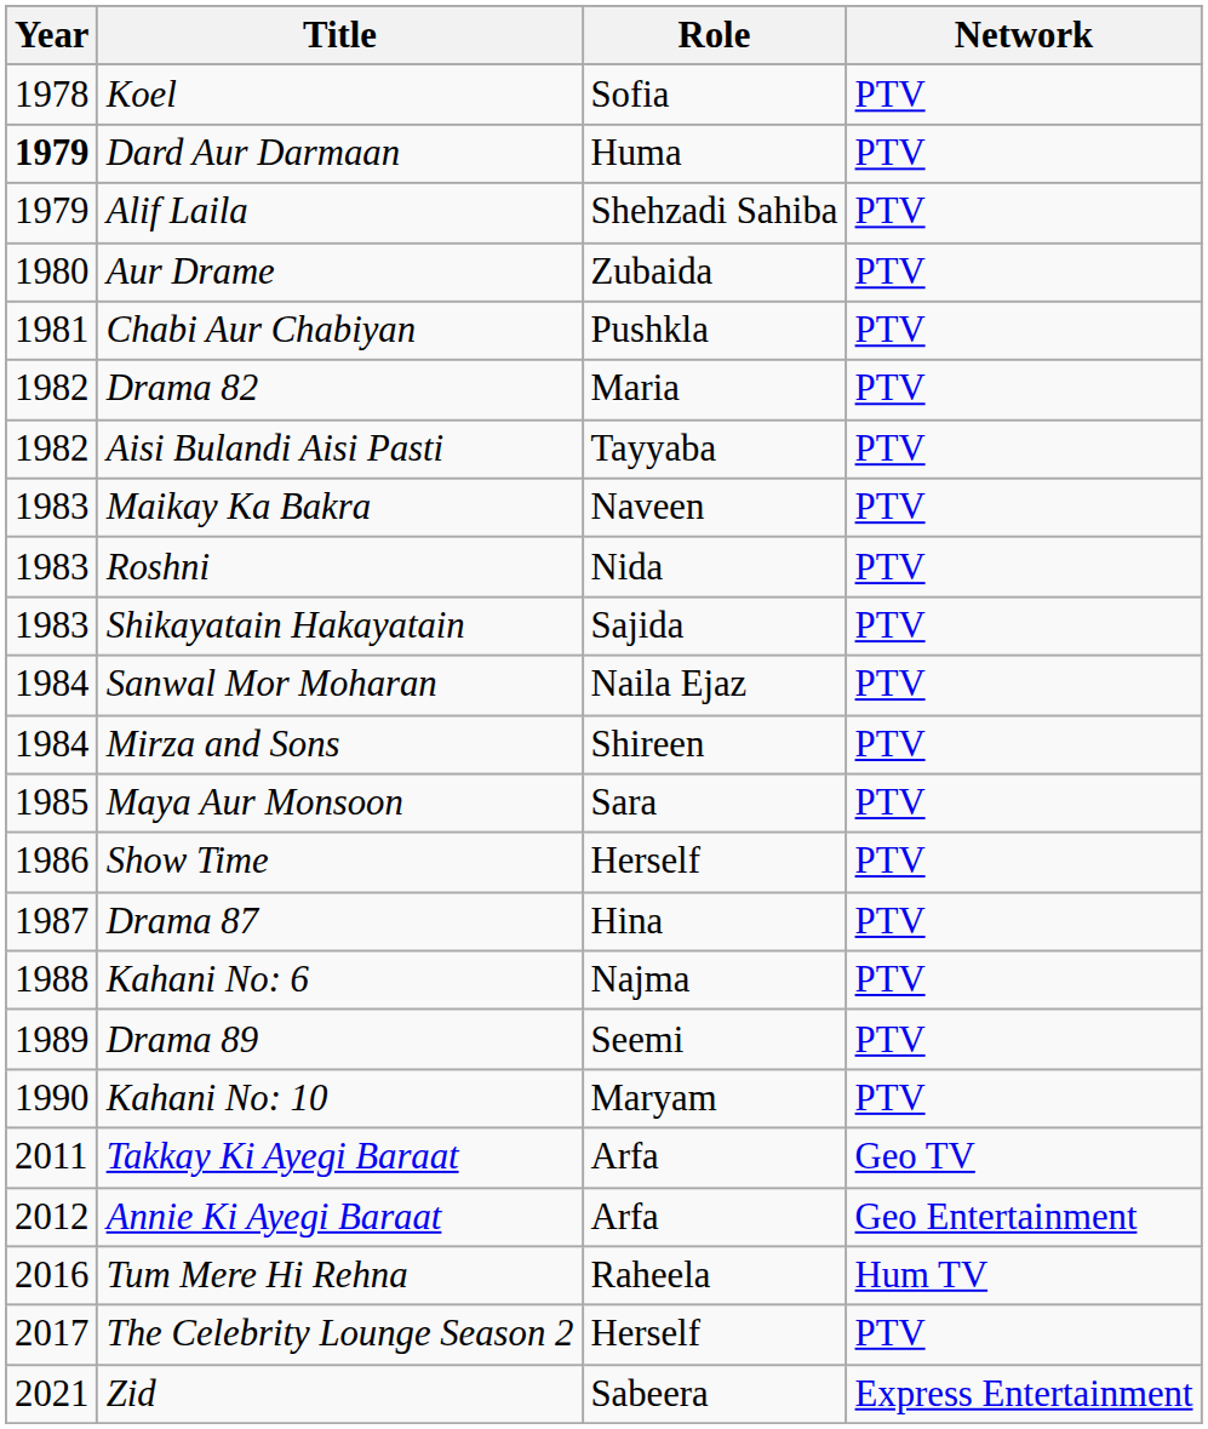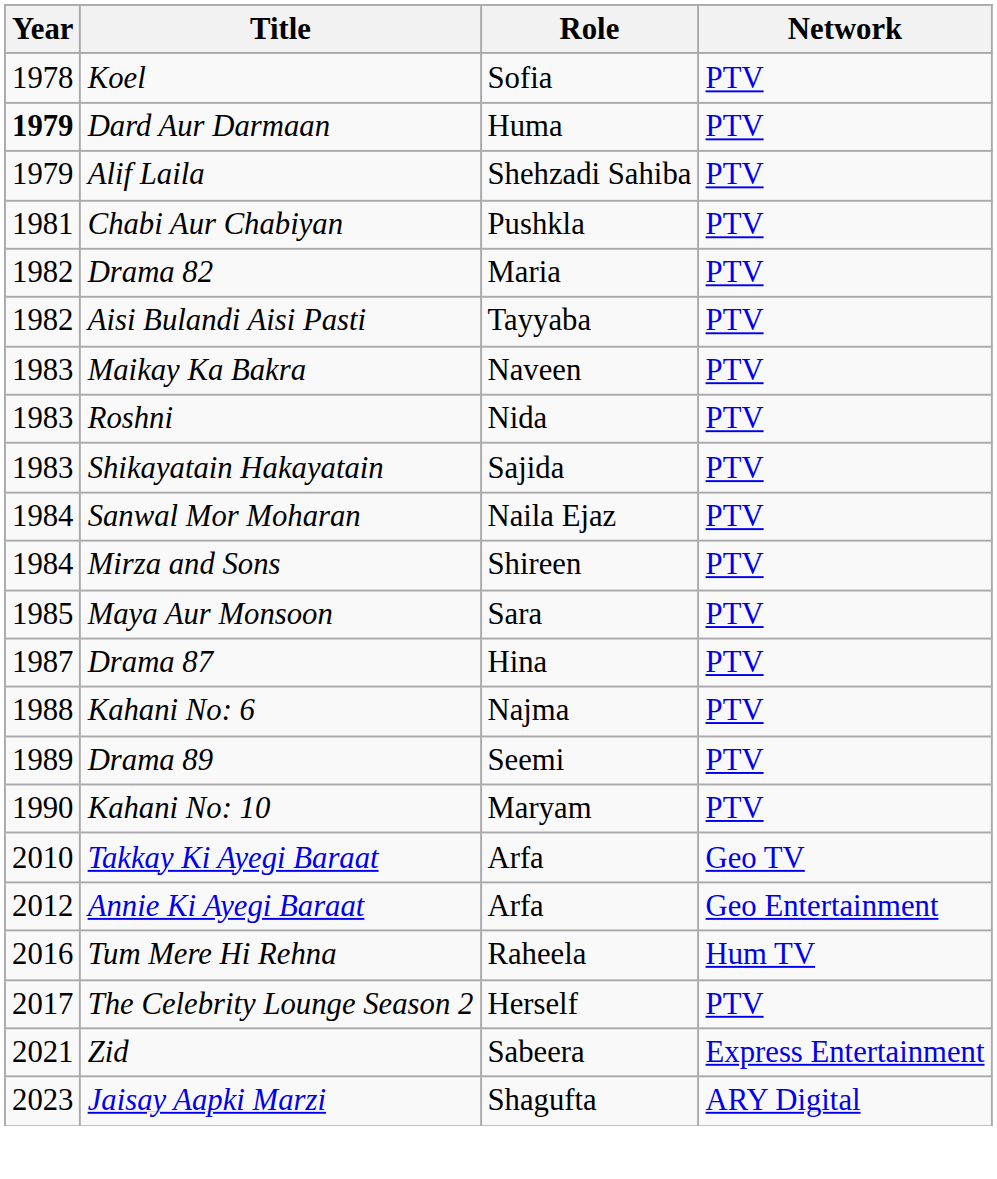 <table class="wikitable sortable plainrowheaders">
 <tr style="text-align:center;">
 <th scope="col">Year</th>
 <th scope="col">Title</th>
 <th scope="col">Role</th>
 <th scope="col">Network</th>
 </tr>
 <tr>
 <td>1978</td>
 <td><em>Koel</em></td>
 <td>Sofia</td>
 <td><a href='#'>PTV</a></td>
 </tr>
 <tr>
 <td><strong>1979</strong></td>
 <td><em>Dard Aur Darmaan</em></td>
 <td>Huma</td>
 <td><a href='#'>PTV</a></td>
 </tr>
 <tr>
 <td>1979</td>
 <td><em>Alif Laila</em></td>
 <td>Shehzadi Sahiba</td>
-<td><a href='#'>PTV</a></td>
-</tr>
-<tr>
-<td>1980</td>
-<td><em>Aur Drame</em></td>
-<td>Zubaida</td>
 <td><a href='#'>PTV</a></td>
 </tr>
 <tr>
 <td>1981</td>
 <td><em>Chabi Aur Chabiyan</em></td>
 <td>Pushkla</td>
 <td><a href='#'>PTV</a></td>
 </tr>
 <tr>
 <td>1982</td>
 <td><em>Drama 82</em></td>
 <td>Maria</td>
 <td><a href='#'>PTV</a></td>
 </tr>
 <tr>
 <td>1982</td>
 <td><em>Aisi Bulandi Aisi Pasti</em></td>
 <td>Tayyaba</td>
 <td><a href='#'>PTV</a></td>
 </tr>
 <tr>
 <td>1983</td>
 <td><em>Maikay Ka Bakra</em></td>
 <td>Naveen</td>
 <td><a href='#'>PTV</a></td>
 </tr>
 <tr>
 <td>1983</td>
 <td><em>Roshni</em></td>
 <td>Nida</td>
 <td><a href='#'>PTV</a></td>
 </tr>
 <tr>
 <td>1983</td>
 <td><em>Shikayatain Hakayatain</em></td>
 <td>Sajida</td>
 <td><a href='#'>PTV</a></td>
 </tr>
 <tr>
 <td>1984</td>
 <td><em>Sanwal Mor Moharan</em></td>
 <td>Naila Ejaz</td>
 <td><a href='#'>PTV</a></td>
 </tr>
 <tr>
 <td>1984</td>
 <td><em>Mirza and Sons</em></td>
 <td>Shireen</td>
 <td><a href='#'>PTV</a></td>
 </tr>
 <tr>
 <td>1985</td>
 <td><em>Maya Aur Monsoon</em></td>
 <td>Sara</td>
 <td><a href='#'>PTV</a></td>
 </tr>
 <tr>
-<td>1986</td>
-<td><em>Show Time</em></td>
-<td>Herself</td>
-<td><a href='#'>PTV</a></td>
-</tr>
-<tr>
 <td>1987</td>
 <td><em>Drama 87</em></td>
 <td>Hina</td>
 <td><a href='#'>PTV</a></td>
 </tr>
 <tr>
 <td>1988</td>
 <td><em>Kahani No: 6</em></td>
 <td>Najma</td>
 <td><a href='#'>PTV</a></td>
 </tr>
 <tr>
 <td>1989</td>
 <td><em>Drama 89</em></td>
 <td>Seemi</td>
 <td><a href='#'>PTV</a></td>
 </tr>
 <tr>
 <td>1990</td>
 <td><em>Kahani No: 10</em></td>
 <td>Maryam</td>
 <td><a href='#'>PTV</a></td>
 </tr>
 <tr>
-<td>2011</td>
+<td>2010</td>
 <td><em><a href='#'>Takkay Ki Ayegi Baraat</a></em></td>
 <td>Arfa</td>
 <td><a href='#'>Geo TV</a></td>
 </tr>
 <tr>
 <td>2012</td>
 <td><em><a href='#'>Annie Ki Ayegi Baraat</a></em></td>
 <td>Arfa</td>
 <td><a href='#'>Geo Entertainment</a></td>
 </tr>
 <tr>
 <td>2016</td>
 <td><em>Tum Mere Hi Rehna</em></td>
 <td>Raheela</td>
 <td><a href='#'>Hum TV</a></td>
 </tr>
 <tr>
 <td>2017</td>
 <td><em>The Celebrity Lounge Season 2</em></td>
 <td>Herself</td>
 <td><a href='#'>PTV</a></td>
 </tr>
 <tr>
 <td>2021</td>
 <td><em>Zid</em></td>
 <td>Sabeera</td>
 <td><a href='#'>Express Entertainment</a></td>
 </tr>
+<tr>
+<td>2023</td>
+<td><em><a href='#'>Jaisay Aapki Marzi</a></em></td>
+<td>Shagufta</td>
+<td><a href='#'>ARY Digital</a></td>
+</tr>
 </table>
